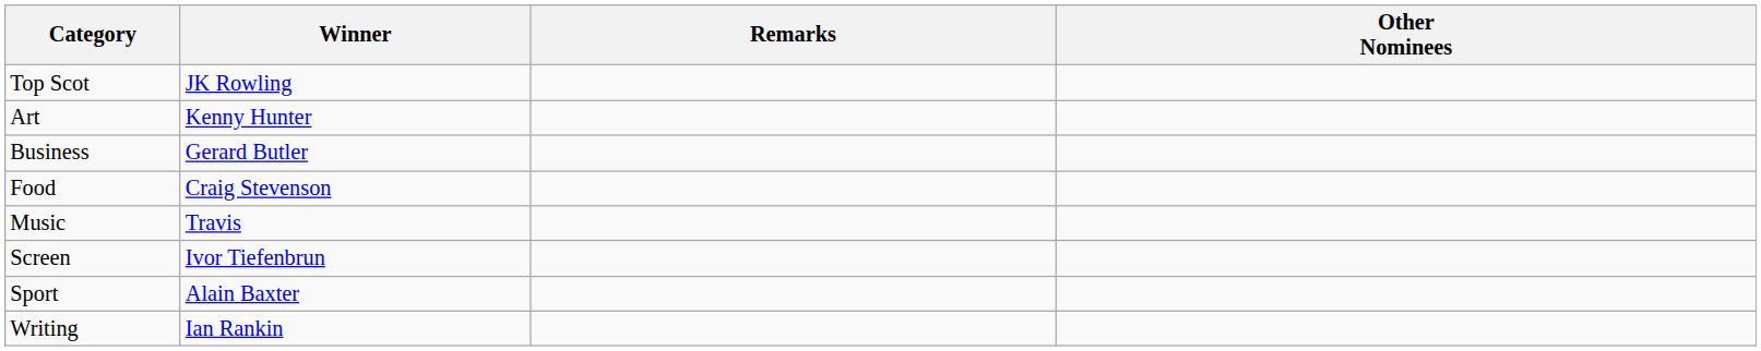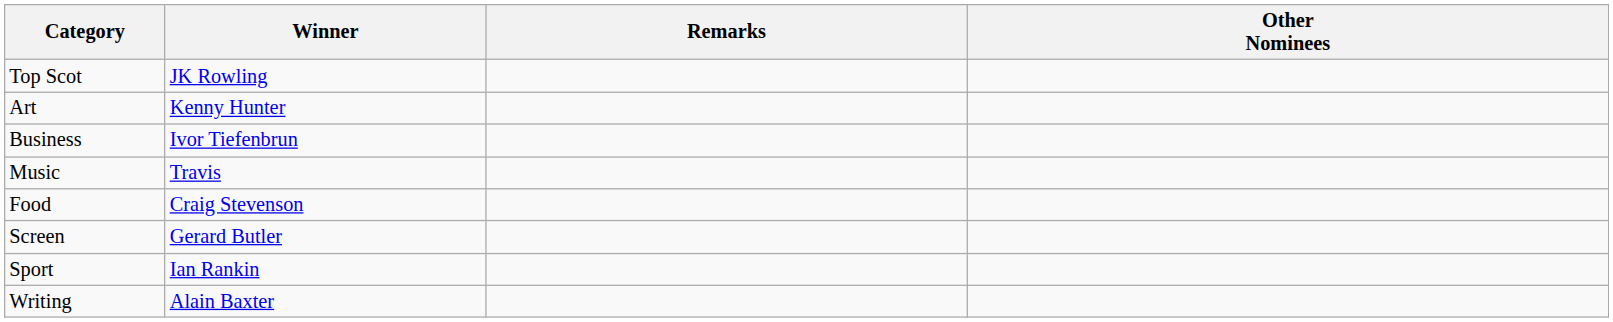 <table class="wikitable sortable" style="width:100%; height:100px;">
 <tr>
 <th style="width:10%;">Category</th>
 <th style="width:20%;">Winner</th>
 <th style="width:30%;">Remarks</th>
 <th style="width:40%;">Other<br>Nominees</th>
 </tr>
 <tr>
 <td>Top Scot</td>
 <td><a href='#'>JK Rowling</a></td>
 <td></td>
 <td></td>
 </tr>
 <tr>
 <td>Art</td>
 <td><a href='#'>Kenny Hunter</a></td>
 <td></td>
 <td></td>
 </tr>
 <tr>
 <td>Business</td>
-<td><a href='#'>Gerard Butler</a></td>
+<td><a href='#'>Ivor Tiefenbrun</a></td>
+<td></td>
+<td></td>
+</tr>
+<tr>
+<td>Music</td>
+<td><a href='#'>Travis</a></td>
 <td></td>
 <td></td>
 </tr>
 <tr>
 <td>Food</td>
 <td><a href='#'>Craig Stevenson</a></td>
 <td></td>
 <td></td>
 </tr>
 <tr>
-<td>Music</td>
-<td><a href='#'>Travis</a></td>
-<td></td>
-<td></td>
-</tr>
-<tr>
 <td>Screen</td>
-<td><a href='#'>Ivor Tiefenbrun</a></td>
+<td><a href='#'>Gerard Butler</a></td>
 <td></td>
 <td></td>
 </tr>
 <tr>
 <td>Sport</td>
-<td><a href='#'>Alain Baxter</a></td>
+<td><a href='#'>Ian Rankin</a></td>
 <td></td>
 <td></td>
 </tr>
 <tr>
 <td>Writing</td>
-<td><a href='#'>Ian Rankin</a></td>
+<td><a href='#'>Alain Baxter</a></td>
 <td></td>
 <td></td>
 </tr>
 </table>
